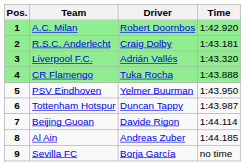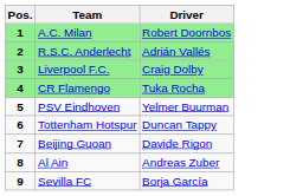 <table class=wikitable style="font-size:95%">
 <tr>
 <th>Pos.</th>
 <th>Team</th>
 <th>Driver</th>
-<th>Time</th>
 </tr>
 <tr style="background:lightgreen;">
 <td align="center"><strong>1</strong></td>
 <td> <a href='#'>A.C. Milan</a></td>
 <td> <a href='#'>Robert Doornbos</a></td>
-<td>1:42.920</td>
 </tr>
 <tr style="background:lightgreen;">
 <td align="center"><strong>2</strong></td>
 <td> <a href='#'>R.S.C. Anderlecht</a></td>
-<td> <a href='#'>Craig Dolby</a></td>
-<td>1:43.181</td>
+<td> <a href='#'>Adrián Vallés</a></td>
 </tr>
 <tr style="background:lightgreen;">
 <td align="center"><strong>3</strong></td>
 <td> <a href='#'>Liverpool F.C.</a></td>
-<td> <a href='#'>Adrián Vallés</a></td>
-<td>1:43.320</td>
+<td> <a href='#'>Craig Dolby</a></td>
 </tr>
 <tr style="background:lightgreen;">
 <td align="center"><strong>4</strong></td>
 <td> <a href='#'>CR Flamengo</a></td>
 <td> <a href='#'>Tuka Rocha</a></td>
-<td>1:43.888</td>
 </tr>
 <tr>
 <td align="center"><strong>5</strong></td>
 <td> <a href='#'>PSV Eindhoven</a></td>
 <td> <a href='#'>Yelmer Buurman</a></td>
-<td>1:43.950</td>
 </tr>
 <tr>
 <td align="center"><strong>6</strong></td>
 <td> <a href='#'>Tottenham Hotspur</a></td>
 <td> <a href='#'>Duncan Tappy</a></td>
-<td>1:43.987</td>
 </tr>
 <tr>
 <td align="center"><strong>7</strong></td>
 <td> <a href='#'>Beijing Guoan</a></td>
 <td> <a href='#'>Davide Rigon</a></td>
-<td>1:44.114</td>
 </tr>
 <tr>
 <td align="center"><strong>8</strong></td>
 <td> <a href='#'>Al Ain</a></td>
 <td> <a href='#'>Andreas Zuber</a></td>
-<td>1:44.185</td>
 </tr>
 <tr>
 <td align="center"><strong>9</strong></td>
 <td> <a href='#'>Sevilla FC</a></td>
 <td> <a href='#'>Borja García</a></td>
-<td>no time</td>
 </tr>
 </table>
